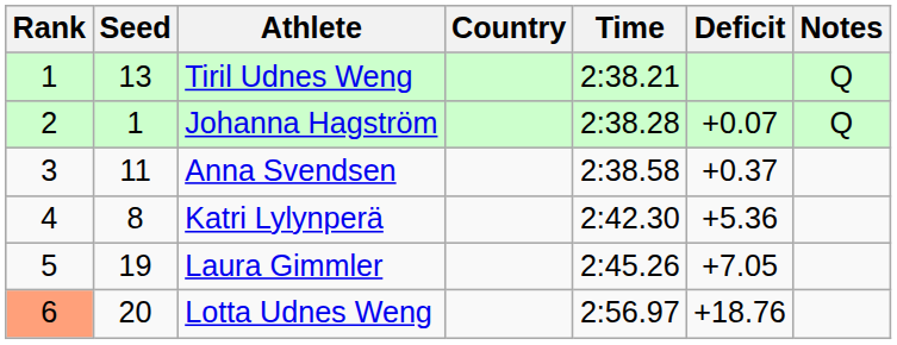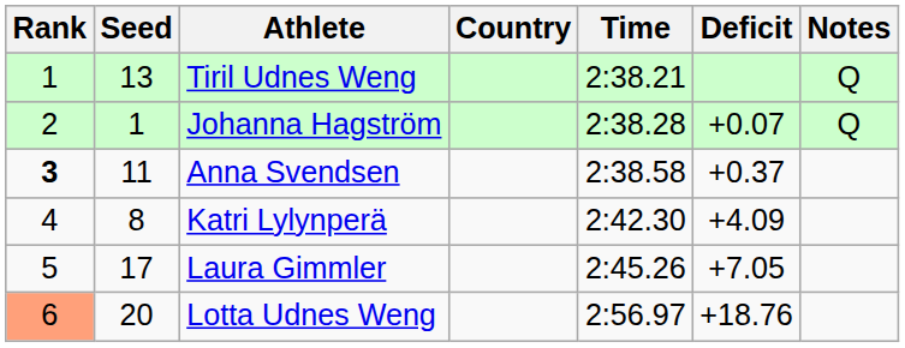 <table class="wikitable sortable" style="text-align:center">
 <tr>
 <th>Rank</th>
 <th>Seed</th>
 <th>Athlete</th>
 <th>Country</th>
 <th>Time</th>
 <th>Deficit</th>
 <th>Notes</th>
 </tr>
 <tr bgcolor=ccffcc>
 <td>1</td>
 <td>13</td>
 <td align=left><a href='#'>Tiril Udnes Weng</a></td>
 <td align=left></td>
 <td>2:38.21</td>
 <td></td>
 <td>Q</td>
 </tr>
 <tr bgcolor=ccffcc>
 <td>2</td>
 <td>1</td>
 <td align=left><a href='#'>Johanna Hagström</a></td>
 <td align=left></td>
 <td>2:38.28</td>
 <td>+0.07</td>
 <td>Q</td>
 </tr>
 <tr>
-<td>3</td>
+<td><strong>3</strong></td>
 <td>11</td>
 <td align=left><a href='#'>Anna Svendsen</a></td>
 <td align=left></td>
 <td>2:38.58</td>
 <td>+0.37</td>
 <td></td>
 </tr>
 <tr>
 <td>4</td>
 <td>8</td>
 <td align=left><a href='#'>Katri Lylynperä</a></td>
 <td align=left></td>
 <td>2:42.30</td>
-<td>+5.36</td>
+<td>+4.09</td>
 <td></td>
 </tr>
 <tr>
 <td>5</td>
-<td>19</td>
+<td>17</td>
 <td align=left><a href='#'>Laura Gimmler</a></td>
 <td align=left></td>
 <td>2:45.26</td>
 <td>+7.05</td>
 <td></td>
 </tr>
 <tr>
 <td style="background: lightsalmon;">6</td>
 <td>20</td>
 <td align=left><a href='#'>Lotta Udnes Weng</a></td>
 <td align=left></td>
 <td>2:56.97</td>
 <td>+18.76</td>
 <td></td>
 </tr>
 </table>
